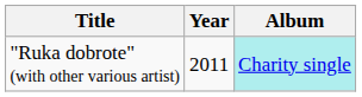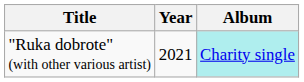 <table class="wikitable">
 <tr>
 <th rowspan="1" align="center">Title</th>
 <th rowspan="1" align="center">Year</th>
 <th rowspan="1" align="center">Album</th>
 </tr>
 <tr>
 <td>"Ruka dobrote"<br><small>(with other various artist)</small></td>
-<td rowspan="1" align="center">2011</td>
+<td rowspan="1" align="center">2021</td>
 <td style="background: paleturquoise;"><a href='#'>Charity single</a></td>
 </tr>
 </table>
